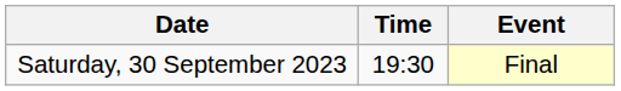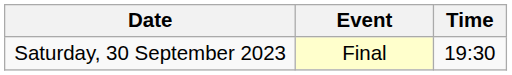 <table class = "wikitable" style="text-align:center;">
 <tr>
 <th width=220>Date</th>
+<th width=100>Event</th>
 <th width=50>Time</th>
-<th width=100>Event</th>
 </tr>
 <tr>
 <td>Saturday, 30 September 2023</td>
+<td bgcolor=ffffcc>Final</td>
 <td>19:30</td>
-<td bgcolor=ffffcc>Final</td>
 </tr>
 </table>
